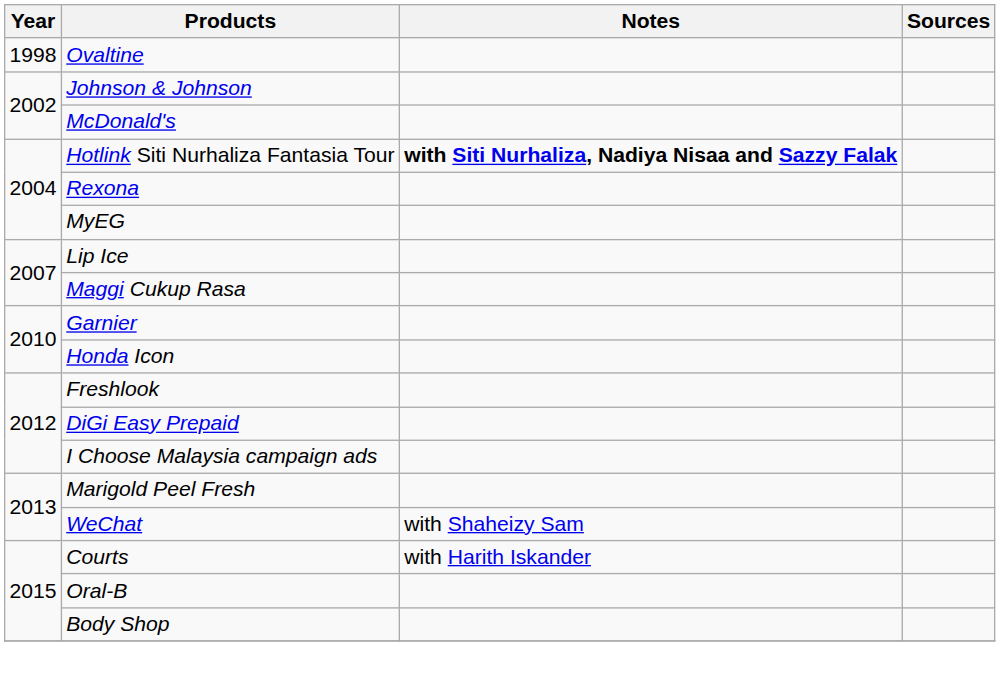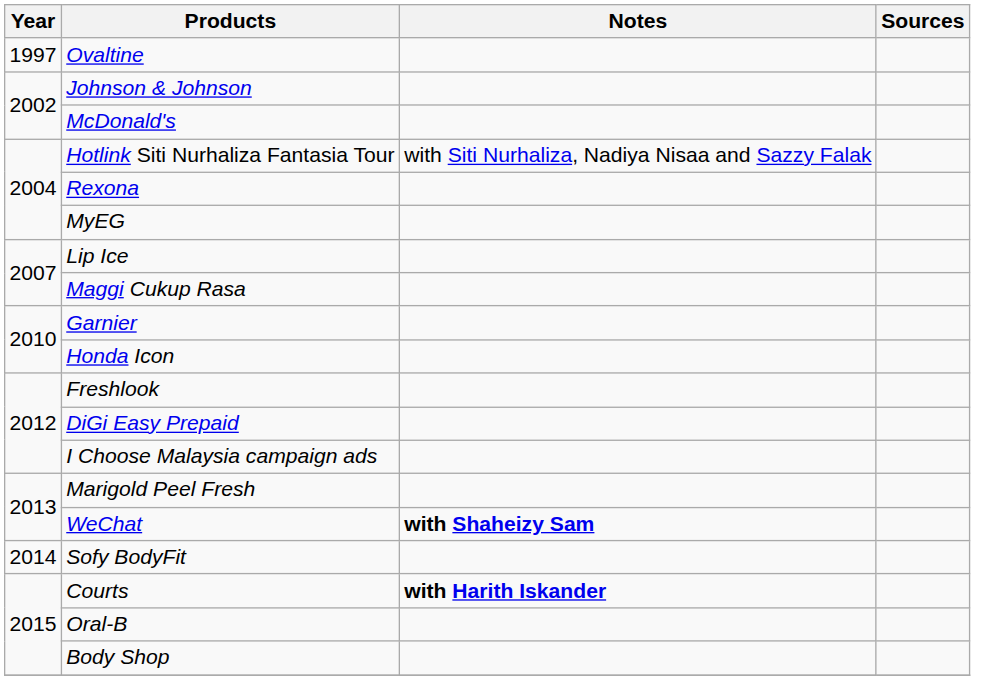 <table class="wikitable">
 <tr>
 <th>Year</th>
 <th>Products</th>
 <th>Notes</th>
 <th>Sources</th>
 </tr>
 <tr>
-<td>1998</td>
+<td>1997</td>
 <td><em><a href='#'>Ovaltine</a></em></td>
 <td></td>
 <td></td>
 </tr>
 <tr>
 <td rowspan="2">2002</td>
 <td><em><a href='#'>Johnson & Johnson</a></em></td>
 <td></td>
 <td></td>
 </tr>
 <tr>
 <td><em><a href='#'>McDonald's</a></em></td>
 <td></td>
 <td></td>
 </tr>
 <tr>
 <td rowspan="3">2004</td>
 <td><em><a href='#'>Hotlink</a></em> Siti Nurhaliza Fantasia Tour</td>
-<td><strong>with <a href='#'>Siti Nurhaliza</a>, Nadiya Nisaa and <a href='#'>Sazzy Falak</a></strong></td>
+<td>with <a href='#'>Siti Nurhaliza</a>, Nadiya Nisaa and <a href='#'>Sazzy Falak</a></td>
 <td></td>
 </tr>
 <tr>
 <td><em><a href='#'>Rexona</a></em></td>
 <td></td>
 <td></td>
 </tr>
 <tr>
 <td><em>MyEG</em></td>
 <td></td>
 <td></td>
 </tr>
 <tr>
 <td rowspan="2">2007</td>
 <td><em>Lip Ice</em></td>
 <td></td>
 <td></td>
 </tr>
 <tr>
 <td><em><a href='#'>Maggi</a> Cukup Rasa</em></td>
 <td></td>
 <td></td>
 </tr>
 <tr>
 <td rowspan="2">2010</td>
 <td><em><a href='#'>Garnier</a></em></td>
 <td></td>
 <td></td>
 </tr>
 <tr>
 <td><em><a href='#'>Honda</a> Icon</em></td>
 <td></td>
 <td></td>
 </tr>
 <tr>
 <td rowspan="3">2012</td>
 <td><em>Freshlook</em></td>
 <td></td>
 <td></td>
 </tr>
 <tr>
 <td><em><a href='#'>DiGi Easy Prepaid</a></em></td>
 <td></td>
 <td></td>
 </tr>
 <tr>
 <td><em>I Choose Malaysia campaign ads</em></td>
 <td></td>
 <td></td>
 </tr>
 <tr>
 <td rowspan="2">2013</td>
 <td><em>Marigold Peel Fresh</em></td>
 <td></td>
 <td></td>
 </tr>
 <tr>
 <td><em><a href='#'>WeChat</a></em></td>
-<td>with <a href='#'>Shaheizy Sam</a></td>
+<td><strong>with <a href='#'>Shaheizy Sam</a></strong></td>
+<td></td>
+</tr>
+<tr>
+<td>2014</td>
+<td><em>Sofy BodyFit</em></td>
+<td></td>
 <td></td>
 </tr>
 <tr>
 <td rowspan="3">2015</td>
 <td><em>Courts</em></td>
-<td>with <a href='#'>Harith Iskander</a></td>
+<td><strong>with <a href='#'>Harith Iskander</a></strong></td>
 <td></td>
 </tr>
 <tr>
 <td><em>Oral-B</em></td>
 <td></td>
 <td></td>
 </tr>
 <tr>
 <td><em>Body Shop</em></td>
 <td></td>
 <td></td>
 </tr>
 <tr>
 </tr>
 </table>
